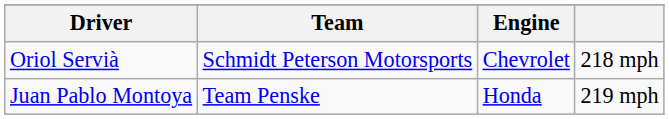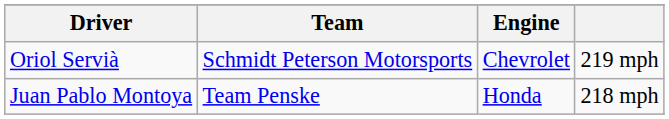 <table class="wikitable" style="font-size:90%;">
 <tr>
 </tr>
 <tr>
 <th>Driver</th>
 <th>Team</th>
 <th>Engine</th>
 <th></th>
 </tr>
 <tr>
 <td> <a href='#'>Oriol Servià</a></td>
 <td><a href='#'>Schmidt Peterson Motorsports</a></td>
 <td><a href='#'>Chevrolet</a></td>
-<td>218 mph</td>
+<td>219 mph</td>
 </tr>
 <tr>
 <td> <a href='#'>Juan Pablo Montoya</a></td>
 <td><a href='#'>Team Penske</a></td>
 <td><a href='#'>Honda</a></td>
-<td>219 mph</td>
+<td>218 mph</td>
 </tr>
 </table>
